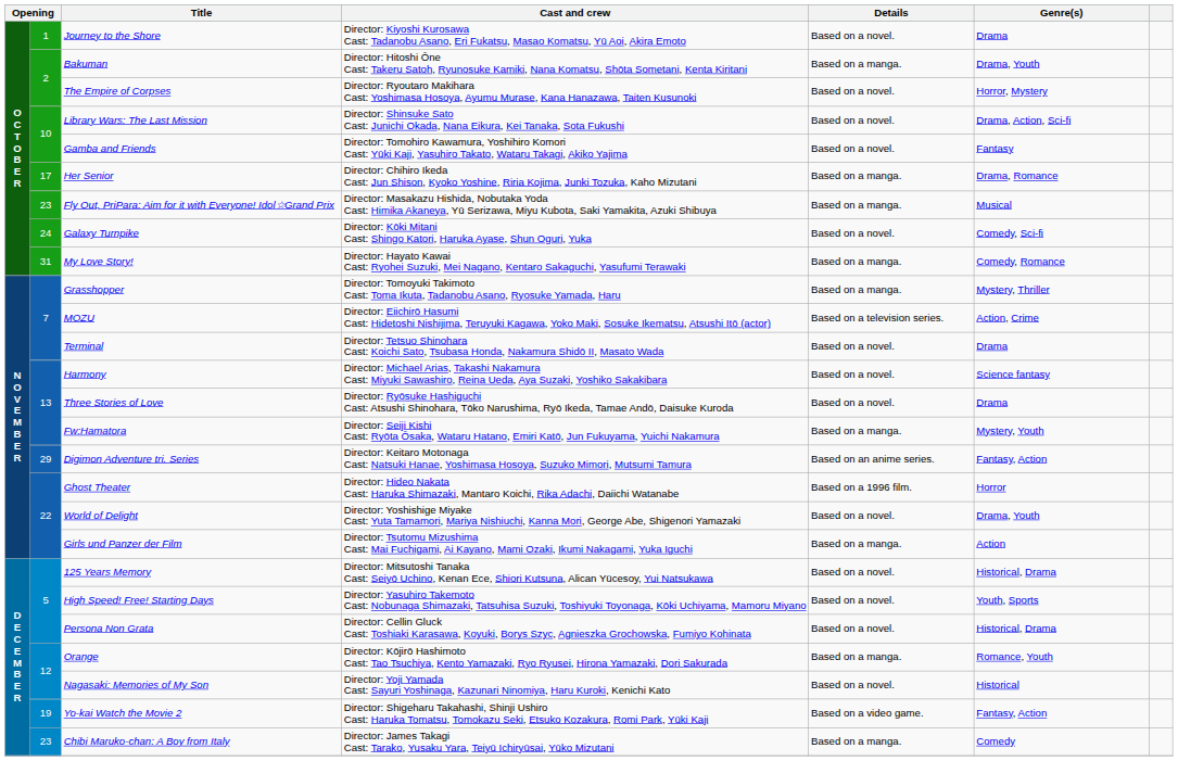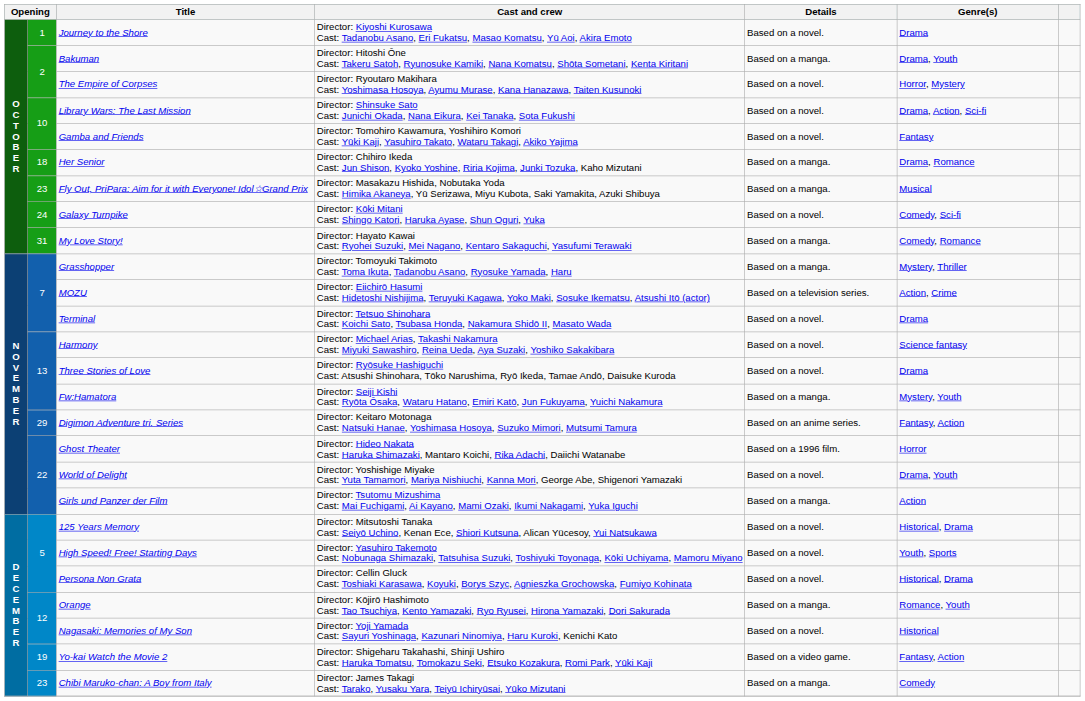 <table class="wikitable">
 <tr style="background:#B0E0E6; text-align:center;">
 <th colspan="2">Opening</th>
 <th style="width:24%;">Title</th>
 <th style="width:40%;">Cast and crew</th>
 <th>Details</th>
 <th style="width:15%;">Genre(s)</th>
 <th style="width:2%;"></th>
 </tr>
 <tr>
 <th rowspan="9" style="text-align:center; background:#0D5E0D; color:white;">O<br>C<br>T<br>O<br>B<br>E<br>R</th>
 <td rowspan="1" style="text-align:center; background:#169E16; color:white;">1</td>
 <td><em><a href='#'>Journey to the Shore</a></em></td>
 <td>Director: <a href='#'>Kiyoshi Kurosawa</a><br> Cast: <a href='#'>Tadanobu Asano</a>, <a href='#'>Eri Fukatsu</a>, <a href='#'>Masao Komatsu</a>, <a href='#'>Yū Aoi</a>, <a href='#'>Akira Emoto</a></td>
 <td>Based on a novel.</td>
 <td><a href='#'>Drama</a></td>
 <td></td>
 </tr>
 <tr>
 <td rowspan="2" style="text-align:center; background:#169E16; color:white;">2</td>
 <td><em><a href='#'>Bakuman</a></em></td>
 <td>Director: Hitoshi Ōne<br> Cast: <a href='#'>Takeru Satoh</a>, <a href='#'>Ryunosuke Kamiki</a>, <a href='#'>Nana Komatsu</a>, <a href='#'>Shōta Sometani</a>, <a href='#'>Kenta Kiritani</a></td>
 <td>Based on a manga.</td>
 <td><a href='#'>Drama</a>, <a href='#'>Youth</a></td>
 <td></td>
 </tr>
 <tr>
 <td><em><a href='#'>The Empire of Corpses</a></em></td>
 <td>Director: Ryoutaro Makihara<br> Cast: <a href='#'>Yoshimasa Hosoya</a>, <a href='#'>Ayumu Murase</a>, <a href='#'>Kana Hanazawa</a>, <a href='#'>Taiten Kusunoki</a></td>
 <td>Based on a novel.</td>
 <td><a href='#'>Horror</a>, <a href='#'>Mystery</a></td>
 <td></td>
 </tr>
 <tr>
 <td rowspan="2" style="text-align:center; background:#169E16; color:white;">10</td>
 <td><em><a href='#'>Library Wars: The Last Mission</a></em></td>
 <td>Director: <a href='#'>Shinsuke Sato</a> <br> Cast: <a href='#'>Junichi Okada</a>, <a href='#'>Nana Eikura</a>, <a href='#'>Kei Tanaka</a>, <a href='#'>Sota Fukushi</a></td>
 <td>Based on a novel.</td>
 <td><a href='#'>Drama</a>, <a href='#'>Action</a>, <a href='#'>Sci-fi</a></td>
 <td></td>
 </tr>
 <tr>
 <td><em><a href='#'>Gamba and Friends</a></em></td>
 <td>Director: Tomohiro Kawamura, Yoshihiro Komori<br> Cast: <a href='#'>Yūki Kaji</a>, <a href='#'>Yasuhiro Takato</a>, <a href='#'>Wataru Takagi</a>, <a href='#'>Akiko Yajima</a></td>
 <td>Based on a novel.</td>
 <td><a href='#'>Fantasy</a></td>
 <td></td>
 </tr>
 <tr>
-<td rowspan="1" style="text-align:center; background:#169E16; color:white;">17</td>
+<td rowspan="1" style="text-align:center; background:#169E16; color:white;">18</td>
 <td><em><a href='#'>Her Senior</a></em></td>
 <td>Director: Chihiro Ikeda<br> Cast: <a href='#'>Jun Shison</a>, <a href='#'>Kyoko Yoshine</a>, <a href='#'>Riria Kojima</a>, <a href='#'>Junki Tozuka</a>, Kaho Mizutani</td>
 <td>Based on a manga.</td>
 <td><a href='#'>Drama</a>, <a href='#'>Romance</a></td>
 <td></td>
 </tr>
 <tr>
 <td rowspan="1" style="text-align:center; background:#169E16; color:white;">23</td>
 <td><em><a href='#'>Fly Out, PriPara: Aim for it with Everyone! Idol☆Grand Prix</a></em></td>
 <td>Director: Masakazu Hishida, Nobutaka Yoda <br> Cast: <a href='#'>Himika Akaneya</a>, Yū Serizawa, Miyu Kubota, Saki Yamakita, Azuki Shibuya</td>
 <td>Based on a manga.</td>
 <td><a href='#'>Musical</a></td>
 <td></td>
 </tr>
 <tr>
 <td rowspan="1" style="text-align:center; background:#169E16; color:white;">24</td>
 <td><em><a href='#'>Galaxy Turnpike</a></em></td>
 <td>Director: <a href='#'>Kōki Mitani</a><br> Cast: <a href='#'>Shingo Katori</a>, <a href='#'>Haruka Ayase</a>, <a href='#'>Shun Oguri</a>, <a href='#'>Yuka</a></td>
 <td>Based on a novel.</td>
 <td><a href='#'>Comedy</a>, <a href='#'>Sci-fi</a></td>
 <td></td>
 </tr>
 <tr>
 <td rowspan="1" style="text-align:center; background:#169E16; color:white;">31</td>
 <td><em><a href='#'>My Love Story!</a></em></td>
 <td>Director: Hayato Kawai<br> Cast: <a href='#'>Ryohei Suzuki</a>, <a href='#'>Mei Nagano</a>, <a href='#'>Kentaro Sakaguchi</a>, <a href='#'>Yasufumi Terawaki</a></td>
 <td>Based on a manga.</td>
 <td><a href='#'>Comedy</a>, <a href='#'>Romance</a></td>
 <td></td>
 </tr>
 <tr>
 <th rowspan="10" style="text-align:center; background:#0C4074; color:white;">N<br>O<br>V<br>E<br>M<br>B<br>E<br>R</th>
 <td rowspan="3" style="text-align:center; background:#1260AD; color:white;">7</td>
 <td><em><a href='#'>Grasshopper</a></em></td>
 <td>Director: Tomoyuki Takimoto<br> Cast: <a href='#'>Toma Ikuta</a>, <a href='#'>Tadanobu Asano</a>, <a href='#'>Ryosuke Yamada</a>, <a href='#'>Haru</a></td>
 <td>Based on a manga.</td>
 <td><a href='#'>Mystery</a>, <a href='#'>Thriller</a></td>
 <td></td>
 </tr>
 <tr>
 <td><em><a href='#'>MOZU</a></em></td>
 <td>Director: <a href='#'>Eiichirō Hasumi</a><br> Cast: <a href='#'>Hidetoshi Nishijima</a>, <a href='#'>Teruyuki Kagawa</a>, <a href='#'>Yoko Maki</a>, <a href='#'>Sosuke Ikematsu</a>, <a href='#'>Atsushi Itō (actor)</a></td>
 <td>Based on a television series.</td>
 <td><a href='#'>Action</a>, <a href='#'>Crime</a></td>
 <td></td>
 </tr>
 <tr>
 <td><em><a href='#'>Terminal</a></em></td>
 <td>Director: <a href='#'>Tetsuo Shinohara</a><br> Cast: <a href='#'>Koichi Sato</a>, <a href='#'>Tsubasa Honda</a>, <a href='#'>Nakamura Shidō II</a>, <a href='#'>Masato Wada</a></td>
 <td>Based on a novel.</td>
 <td><a href='#'>Drama</a></td>
 <td></td>
 </tr>
 <tr>
 <td rowspan="3" style="text-align:center; background:#1260AD; color:white;">13</td>
 <td><em><a href='#'>Harmony</a></em></td>
 <td>Director: <a href='#'>Michael Arias</a>, <a href='#'>Takashi Nakamura</a><br> Cast: <a href='#'>Miyuki Sawashiro</a>, <a href='#'>Reina Ueda</a>, <a href='#'>Aya Suzaki</a>, <a href='#'>Yoshiko Sakakibara</a></td>
 <td>Based on a novel.</td>
 <td><a href='#'>Science fantasy</a></td>
 <td></td>
 </tr>
 <tr>
 <td><em><a href='#'>Three Stories of Love</a></em></td>
 <td>Director: <a href='#'>Ryōsuke Hashiguchi</a> <br> Cast: Atsushi Shinohara, Tōko Narushima, Ryō Ikeda, Tamae Andō, Daisuke Kuroda</td>
 <td>Based on a novel.</td>
 <td><a href='#'>Drama</a></td>
 <td></td>
 </tr>
 <tr>
 <td><em><a href='#'>Fw:Hamatora</a></em></td>
 <td>Director: <a href='#'>Seiji Kishi</a><br> Cast: <a href='#'>Ryōta Ōsaka</a>, <a href='#'>Wataru Hatano</a>, <a href='#'>Emiri Katō</a>, <a href='#'>Jun Fukuyama</a>, <a href='#'>Yuichi Nakamura</a></td>
 <td>Based on a manga.</td>
 <td><a href='#'>Mystery</a>, <a href='#'>Youth</a></td>
 <td></td>
 </tr>
 <tr>
 <td rowspan="1" style="text-align:center; background:#1260AD; color:white;">29</td>
 <td><em><a href='#'>Digimon Adventure tri. Series</a></em></td>
 <td>Director: Keitaro Motonaga<br> Cast: <a href='#'>Natsuki Hanae</a>, <a href='#'>Yoshimasa Hosoya</a>, <a href='#'>Suzuko Mimori</a>, <a href='#'>Mutsumi Tamura</a></td>
 <td>Based on an anime series.</td>
 <td><a href='#'>Fantasy</a>, <a href='#'>Action</a></td>
 <td></td>
 </tr>
 <tr>
 <td rowspan="3" style="text-align:center; background:#1260AD; color:white;">22</td>
 <td><em><a href='#'>Ghost Theater</a></em></td>
 <td>Director: <a href='#'>Hideo Nakata</a><br> Cast: <a href='#'>Haruka Shimazaki</a>, Mantaro Koichi, <a href='#'>Rika Adachi</a>, Daiichi Watanabe</td>
 <td>Based on a 1996 film.</td>
 <td><a href='#'>Horror</a></td>
 <td></td>
 </tr>
 <tr>
 <td><em><a href='#'>World of Delight</a></em></td>
 <td>Director: Yoshishige Miyake<br> Cast: <a href='#'>Yuta Tamamori</a>, <a href='#'>Mariya Nishiuchi</a>, <a href='#'>Kanna Mori</a>, George Abe, Shigenori Yamazaki</td>
 <td>Based on a novel.</td>
 <td><a href='#'>Drama</a>, <a href='#'>Youth</a></td>
 <td></td>
 </tr>
 <tr>
 <td><em><a href='#'>Girls und Panzer der Film</a></em></td>
 <td>Director: <a href='#'>Tsutomu Mizushima</a><br> Cast: <a href='#'>Mai Fuchigami</a>, <a href='#'>Ai Kayano</a>, <a href='#'>Mami Ozaki</a>, <a href='#'>Ikumi Nakagami</a>, <a href='#'>Yuka Iguchi</a></td>
 <td>Based on a manga.</td>
 <td><a href='#'>Action</a></td>
 <td></td>
 </tr>
 <tr>
 <th rowspan="7" style="text-align:center; background:#006DA2; color:white;">D<br>E<br>C<br>E<br>M<br>B<br>E<br>R</th>
 <td rowspan="3" style="text-align:center; background:#0087C8; color:white;">5</td>
 <td><em><a href='#'>125 Years Memory</a></em></td>
 <td>Director: Mitsutoshi Tanaka<br> Cast: <a href='#'>Seiyō Uchino</a>, Kenan Ece, <a href='#'>Shiori Kutsuna</a>, Alican Yücesoy, <a href='#'>Yui Natsukawa</a></td>
 <td>Based on a novel.</td>
 <td><a href='#'>Historical</a>, <a href='#'>Drama</a></td>
 <td></td>
 </tr>
 <tr>
 <td><em><a href='#'>High Speed! Free! Starting Days</a></em></td>
 <td>Director: <a href='#'>Yasuhiro Takemoto</a> <br> Cast: <a href='#'>Nobunaga Shimazaki</a>, <a href='#'>Tatsuhisa Suzuki</a>, <a href='#'>Toshiyuki Toyonaga</a>, <a href='#'>Kōki Uchiyama</a>, <a href='#'>Mamoru Miyano</a></td>
 <td>Based on a novel.</td>
 <td><a href='#'>Youth</a>, <a href='#'>Sports</a></td>
 <td></td>
 </tr>
 <tr>
 <td><em><a href='#'>Persona Non Grata</a></em></td>
 <td>Director: Cellin Gluck <br> Cast: <a href='#'>Toshiaki Karasawa</a>, <a href='#'>Koyuki</a>, <a href='#'>Borys Szyc</a>, <a href='#'>Agnieszka Grochowska</a>, <a href='#'>Fumiyo Kohinata</a></td>
 <td>Based on a novel.</td>
 <td><a href='#'>Historical</a>, <a href='#'>Drama</a></td>
 <td></td>
 </tr>
 <tr>
 <td rowspan="2" style="text-align:center; background:#0087C8; color:white;">12</td>
 <td><em><a href='#'>Orange</a></em></td>
 <td>Director: Kōjirō Hashimoto <br> Cast: <a href='#'>Tao Tsuchiya</a>, <a href='#'>Kento Yamazaki</a>, <a href='#'>Ryo Ryusei</a>, <a href='#'>Hirona Yamazaki</a>, <a href='#'>Dori Sakurada</a></td>
 <td>Based on a manga.</td>
 <td><a href='#'>Romance</a>, <a href='#'>Youth</a></td>
 <td></td>
 </tr>
 <tr>
 <td><em><a href='#'>Nagasaki: Memories of My Son</a></em></td>
 <td>Director: <a href='#'>Yoji Yamada</a><br> Cast: <a href='#'>Sayuri Yoshinaga</a>, <a href='#'>Kazunari Ninomiya</a>, <a href='#'>Haru Kuroki</a>, Kenichi Kato</td>
 <td>Based on a novel.</td>
 <td><a href='#'>Historical</a></td>
 <td></td>
 </tr>
 <tr>
 <td rowspan="1" style="text-align:center; background:#0087C8; color:white;">19</td>
 <td><em><a href='#'>Yo-kai Watch the Movie 2</a></em></td>
 <td>Director: Shigeharu Takahashi, Shinji Ushiro <br> Cast: <a href='#'>Haruka Tomatsu</a>, <a href='#'>Tomokazu Seki</a>, <a href='#'>Etsuko Kozakura</a>, <a href='#'>Romi Park</a>, <a href='#'>Yūki Kaji</a></td>
 <td>Based on a video game.</td>
 <td><a href='#'>Fantasy</a>, <a href='#'>Action</a></td>
 <td></td>
 </tr>
 <tr>
 <td rowspan="1" style="text-align:center; background:#0087C8; color:white;">23</td>
 <td><em><a href='#'>Chibi Maruko-chan: A Boy from Italy</a></em></td>
 <td>Director: James Takagi<br> Cast: <a href='#'>Tarako</a>, <a href='#'>Yusaku Yara</a>, <a href='#'>Teiyū Ichiryūsai</a>, <a href='#'>Yūko Mizutani</a></td>
 <td>Based on a manga.</td>
 <td><a href='#'>Comedy</a></td>
 <td></td>
 </tr>
 <tr>
 </tr>
 </table>
